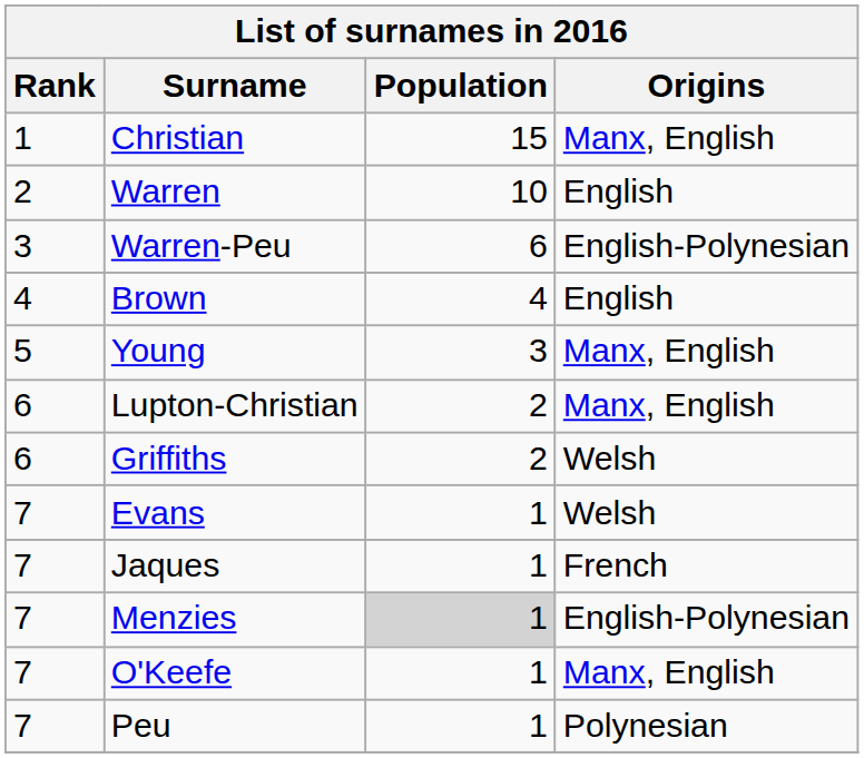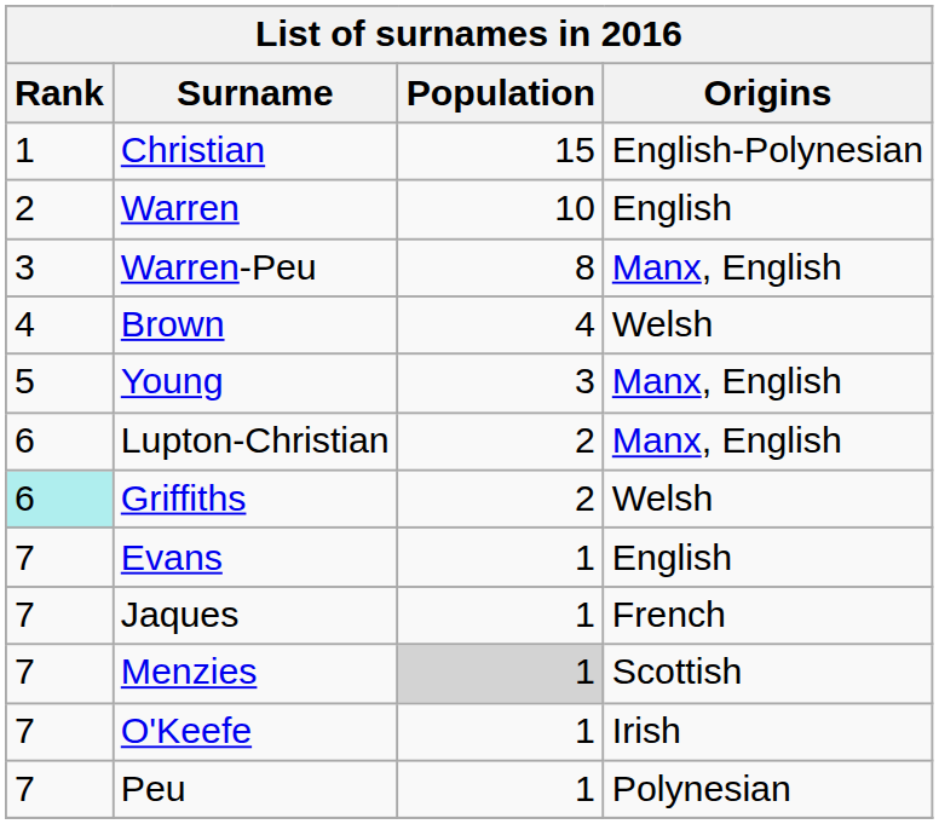 <table class=wikitable>
 <tr>
 <th colspan=5>List of surnames in 2016</th>
 </tr>
 <tr>
 <th>Rank</th>
 <th>Surname</th>
 <th>Population</th>
 <th>Origins</th>
 </tr>
 <tr>
 <td>1</td>
 <td><a href='#'>Christian</a></td>
 <td align=right>15</td>
-<td><a href='#'>Manx</a>, English</td>
+<td>English-Polynesian</td>
 </tr>
 <tr>
 <td>2</td>
 <td><a href='#'>Warren</a></td>
 <td align=right>10</td>
 <td>English</td>
 </tr>
 <tr>
 <td>3</td>
 <td><a href='#'>Warren</a>-Peu</td>
-<td align=right>6</td>
-<td>English-Polynesian</td>
+<td align=right>8</td>
+<td><a href='#'>Manx</a>, English</td>
 </tr>
 <tr>
 <td>4</td>
 <td><a href='#'>Brown</a></td>
 <td align=right>4</td>
-<td>English</td>
+<td>Welsh</td>
 </tr>
 <tr>
 <td>5</td>
 <td><a href='#'>Young</a></td>
 <td align=right>3</td>
 <td><a href='#'>Manx</a>, English</td>
 </tr>
 <tr>
 <td>6</td>
 <td>Lupton-Christian</td>
 <td align=right>2</td>
 <td><a href='#'>Manx</a>, English</td>
 </tr>
 <tr>
-<td>6</td>
+<td style="background: paleturquoise;">6</td>
 <td><a href='#'>Griffiths</a></td>
 <td align=right>2</td>
 <td>Welsh</td>
 </tr>
 <tr>
 <td>7</td>
 <td><a href='#'>Evans</a></td>
 <td align=right>1</td>
-<td>Welsh</td>
+<td>English</td>
 </tr>
 <tr>
 <td>7</td>
 <td>Jaques</td>
 <td align=right>1</td>
 <td>French</td>
 </tr>
 <tr>
 <td>7</td>
 <td><a href='#'>Menzies</a></td>
 <td align=right style="background: lightgrey;">1</td>
-<td>English-Polynesian</td>
+<td>Scottish</td>
 </tr>
 <tr>
 <td>7</td>
 <td><a href='#'>O'Keefe</a></td>
 <td align=right>1</td>
-<td><a href='#'>Manx</a>, English</td>
+<td>Irish</td>
 </tr>
 <tr>
 <td>7</td>
 <td>Peu</td>
 <td align=right>1</td>
 <td>Polynesian</td>
 </tr>
 <tr>
 </tr>
 </table>
